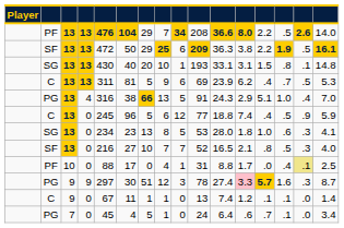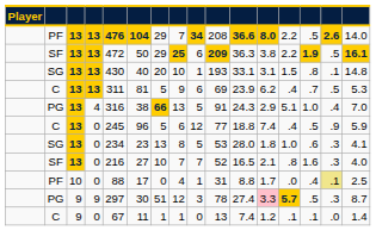 <table class="wikitable sortable" style="font-size: 95%; text-align:right;">
 <tr>
 <th style="background:#041E42; color:#FFCD00; border-top:#FFCD00 3px solid; border-bottom:#FFCD00 3px solid;">Player</th>
 <th style="background:#041E42; color:#FFCD00; border-top:#FFCD00 3px solid; border-bottom:#FFCD00 3px solid;"></th>
 <th style="background:#041E42; color:#FFCD00; border-top:#FFCD00 3px solid; border-bottom:#FFCD00 3px solid;"></th>
 <th style="background:#041E42; color:#FFCD00; border-top:#FFCD00 3px solid; border-bottom:#FFCD00 3px solid;"></th>
 <th style="background:#041E42; color:#FFCD00; border-top:#FFCD00 3px solid; border-bottom:#FFCD00 3px solid;"></th>
 <th style="background:#041E42; color:#FFCD00; border-top:#FFCD00 3px solid; border-bottom:#FFCD00 3px solid;"></th>
 <th style="background:#041E42; color:#FFCD00; border-top:#FFCD00 3px solid; border-bottom:#FFCD00 3px solid;"></th>
 <th style="background:#041E42; color:#FFCD00; border-top:#FFCD00 3px solid; border-bottom:#FFCD00 3px solid;"></th>
 <th style="background:#041E42; color:#FFCD00; border-top:#FFCD00 3px solid; border-bottom:#FFCD00 3px solid;"></th>
 <th style="background:#041E42; color:#FFCD00; border-top:#FFCD00 3px solid; border-bottom:#FFCD00 3px solid;"></th>
 <th style="background:#041E42; color:#FFCD00; border-top:#FFCD00 3px solid; border-bottom:#FFCD00 3px solid;"></th>
 <th style="background:#041E42; color:#FFCD00; border-top:#FFCD00 3px solid; border-bottom:#FFCD00 3px solid;"></th>
 <th style="background:#041E42; color:#FFCD00; border-top:#FFCD00 3px solid; border-bottom:#FFCD00 3px solid;"></th>
 <th style="background:#041E42; color:#FFCD00; border-top:#FFCD00 3px solid; border-bottom:#FFCD00 3px solid;"></th>
 <th style="background:#041E42; color:#FFCD00; border-top:#FFCD00 3px solid; border-bottom:#FFCD00 3px solid;"></th>
 <th style="background:#041E42; color:#FFCD00; border-top:#FFCD00 3px solid; border-bottom:#FFCD00 3px solid;"></th>
 </tr>
 <tr>
 <td style="text-align:left;"></td>
 <td style="text-align:center;">PF</td>
 <td style="background:#FFCD00; color:#041E42;"><strong>13</strong></td>
 <td style="background:#FFCD00; color:#041E42;"><strong>13</strong></td>
 <td style="background:#FFCD00; color:#041E42;"><strong>476</strong></td>
 <td style="background:#FFCD00; color:#041E42;"><strong>104</strong></td>
 <td>29</td>
 <td>7</td>
 <td style="background:#FFCD00; color:#041E42;"><strong>34</strong></td>
 <td>208</td>
 <td style="background:#FFCD00; color:#041E42;"><strong>36.6</strong></td>
 <td style="background:#FFCD00; color:#041E42;"><strong>8.0</strong></td>
 <td>2.2</td>
 <td>.5</td>
 <td style="background:#FFCD00; color:#041E42;"><strong>2.6</strong></td>
 <td>14.0</td>
 </tr>
 <tr>
 <td style="text-align:left;"></td>
 <td style="text-align:center;">SF</td>
 <td style="background:#FFCD00; color:#041E42;"><strong>13</strong></td>
 <td style="background:#FFCD00; color:#041E42;"><strong>13</strong></td>
 <td>472</td>
 <td>50</td>
 <td>29</td>
 <td style="background:#FFCD00; color:#041E42;"><strong>25</strong></td>
 <td>6</td>
 <td style="background:#FFCD00; color:#041E42;"><strong>209</strong></td>
 <td>36.3</td>
 <td>3.8</td>
 <td>2.2</td>
 <td style="background:#FFCD00; color:#041E42;"><strong>1.9</strong></td>
 <td>.5</td>
 <td style="background:#FFCD00; color:#041E42;"><strong>16.1</strong></td>
 </tr>
 <tr>
 <td style="text-align:left;"></td>
 <td style="text-align:center;">SG</td>
 <td style="background:#FFCD00; color:#041E42;"><strong>13</strong></td>
 <td style="background:#FFCD00; color:#041E42;"><strong>13</strong></td>
 <td>430</td>
 <td>40</td>
 <td>20</td>
 <td>10</td>
 <td>1</td>
 <td>193</td>
 <td>33.1</td>
 <td>3.1</td>
 <td>1.5</td>
 <td>.8</td>
 <td>.1</td>
 <td>14.8</td>
 </tr>
 <tr>
 <td style="text-align:left;"></td>
 <td style="text-align:center;">C</td>
 <td style="background:#FFCD00; color:#041E42;"><strong>13</strong></td>
 <td style="background:#FFCD00; color:#041E42;"><strong>13</strong></td>
 <td>311</td>
 <td>81</td>
 <td>5</td>
 <td>9</td>
 <td>6</td>
 <td>69</td>
 <td>23.9</td>
 <td>6.2</td>
 <td>.4</td>
 <td>.7</td>
 <td>.5</td>
 <td>5.3</td>
 </tr>
 <tr>
 <td style="text-align:left;"></td>
 <td style="text-align:center;">PG</td>
 <td style="background:#FFCD00; color:#041E42;"><strong>13</strong></td>
 <td>4</td>
 <td>316</td>
 <td>38</td>
 <td style="background:#FFCD00; color:#041E42;"><strong>66</strong></td>
 <td>13</td>
 <td>5</td>
 <td>91</td>
 <td>24.3</td>
 <td>2.9</td>
 <td>5.1</td>
 <td>1.0</td>
 <td>.4</td>
 <td>7.0</td>
 </tr>
 <tr>
 <td style="text-align:left;"></td>
 <td style="text-align:center;">C</td>
 <td style="background:#FFCD00; color:#041E42;"><strong>13</strong></td>
 <td>0</td>
 <td>245</td>
 <td>96</td>
 <td>5</td>
 <td>6</td>
 <td>12</td>
 <td>77</td>
 <td>18.8</td>
 <td>7.4</td>
 <td>.4</td>
 <td>.5</td>
 <td>.9</td>
 <td>5.9</td>
 </tr>
 <tr>
 <td style="text-align:left;"></td>
 <td style="text-align:center;">SG</td>
 <td style="background:#FFCD00; color:#041E42;"><strong>13</strong></td>
 <td>0</td>
 <td>234</td>
 <td>23</td>
 <td>13</td>
 <td>8</td>
 <td>5</td>
 <td>53</td>
 <td>28.0</td>
 <td>1.8</td>
 <td>1.0</td>
 <td>.6</td>
 <td>.3</td>
 <td>4.1</td>
 </tr>
 <tr>
 <td style="text-align:left;"></td>
 <td style="text-align:center;">SF</td>
 <td style="background:#FFCD00; color:#041E42;"><strong>13</strong></td>
 <td>0</td>
 <td>216</td>
 <td>27</td>
 <td>10</td>
 <td>7</td>
 <td>7</td>
 <td>52</td>
 <td>16.5</td>
 <td>2.1</td>
 <td>.8</td>
-<td>.5</td>
+<td>1.6</td>
 <td>.3</td>
 <td>4.0</td>
 </tr>
 <tr>
 <td style="text-align:left;"></td>
 <td style="text-align:center;">PF</td>
 <td>10</td>
 <td>0</td>
 <td>88</td>
 <td>17</td>
 <td>0</td>
 <td>4</td>
 <td>1</td>
 <td>31</td>
 <td>8.8</td>
 <td>1.7</td>
 <td>.0</td>
 <td>.4</td>
 <td style="background: khaki;">.1</td>
 <td>2.5</td>
 </tr>
 <tr>
 <td style="text-align:left;"></td>
 <td style="text-align:center;">PG</td>
 <td>9</td>
 <td>9</td>
 <td>297</td>
 <td>30</td>
 <td>51</td>
 <td>12</td>
 <td>3</td>
 <td>78</td>
 <td>27.4</td>
 <td style="background: pink;">3.3</td>
 <td style="background:#FFCD00; color:#041E42;"><strong>5.7</strong></td>
-<td>1.6</td>
+<td>.5</td>
 <td>.3</td>
 <td>8.7</td>
 </tr>
 <tr>
 <td style="text-align:left;"></td>
 <td style="text-align:center;">C</td>
 <td>9</td>
 <td>0</td>
 <td>67</td>
 <td>11</td>
 <td>1</td>
 <td>1</td>
 <td>0</td>
 <td>13</td>
 <td>7.4</td>
 <td>1.2</td>
 <td>.1</td>
 <td>.1</td>
 <td>.0</td>
 <td>1.4</td>
 </tr>
-<tr>
-<td style="text-align:left;"></td>
-<td style="text-align:center;">PG</td>
-<td>7</td>
-<td>0</td>
-<td>45</td>
-<td>4</td>
-<td>5</td>
-<td>1</td>
-<td>0</td>
-<td>24</td>
-<td>6.4</td>
-<td>.6</td>
-<td>.7</td>
-<td>.1</td>
-<td>.0</td>
-<td>3.4</td>
-</tr>
 </table>
